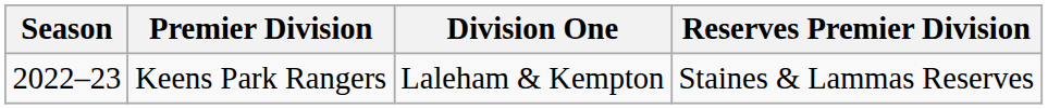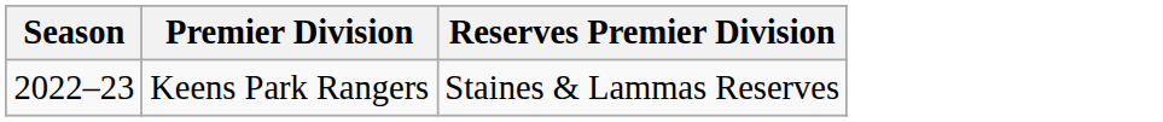 <table class="wikitable" style="textalign-center">
 <tr>
 <th>Season</th>
 <th>Premier Division</th>
-<th>Division One</th>
 <th>Reserves Premier Division</th>
 </tr>
 <tr>
 <td>2022–23</td>
 <td>Keens Park Rangers</td>
-<td>Laleham & Kempton</td>
 <td>Staines & Lammas Reserves</td>
 </tr>
 </table>
